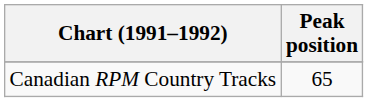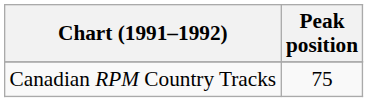 <table class="wikitable sortable">
 <tr>
 <th>Chart (1991–1992)</th>
 <th>Peak<br>position</th>
 </tr>
 <tr>
 </tr>
 <tr>
 <td>Canadian <em>RPM</em> Country Tracks</td>
-<td align="center">65</td>
+<td align="center">75</td>
 </tr>
 </table>
